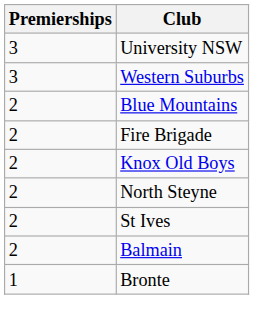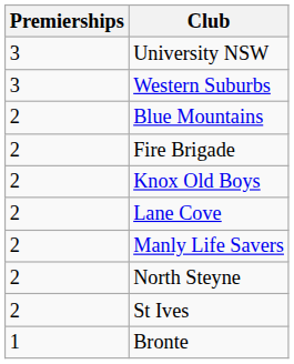 <table class="wikitable">
 <tr>
 <th>Premierships</th>
 <th>Club</th>
 </tr>
 <tr>
 <td>3</td>
 <td>University NSW</td>
 </tr>
 <tr>
 <td>3</td>
 <td><a href='#'>Western Suburbs</a></td>
 </tr>
 <tr>
 <td>2</td>
 <td><a href='#'>Blue Mountains</a></td>
 </tr>
 <tr>
 <td>2</td>
 <td>Fire Brigade</td>
 </tr>
 <tr>
 <td>2</td>
 <td><a href='#'>Knox Old Boys</a></td>
 </tr>
 <tr>
 <td>2</td>
+<td><a href='#'>Lane Cove</a></td>
+</tr>
+<tr>
+<td>2</td>
+<td><a href='#'>Manly Life Savers</a></td>
+</tr>
+<tr>
+<td>2</td>
 <td>North Steyne</td>
 </tr>
 <tr>
 <td>2</td>
 <td>St Ives</td>
 </tr>
 <tr>
-<td>2</td>
-<td><a href='#'>Balmain</a></td>
-</tr>
-<tr>
 <td>1</td>
 <td>Bronte</td>
 </tr>
 </table>
